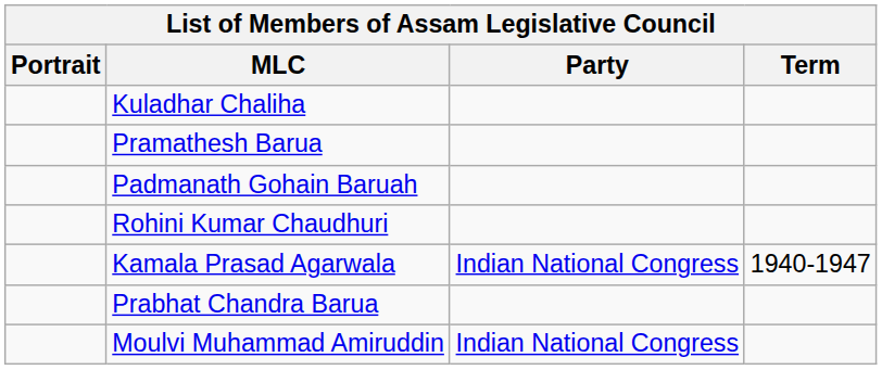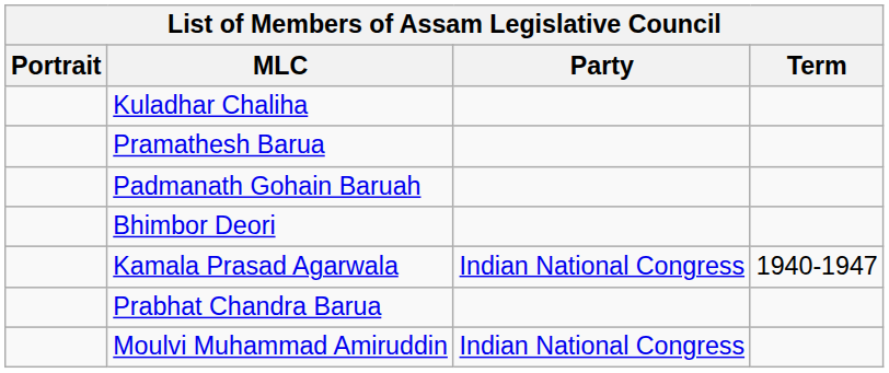 <table class="wikitable">
 <tr>
 <th colspan="4">List of Members of Assam Legislative Council</th>
 </tr>
 <tr>
 <th>Portrait</th>
 <th>MLC</th>
 <th>Party</th>
 <th>Term</th>
 </tr>
 <tr>
 <td></td>
 <td><a href='#'>Kuladhar Chaliha</a></td>
 <td></td>
 <td></td>
 </tr>
 <tr>
 <td></td>
 <td><a href='#'>Pramathesh Barua</a></td>
 <td></td>
 <td></td>
 </tr>
 <tr>
 <td></td>
 <td><a href='#'>Padmanath Gohain Baruah</a></td>
 <td></td>
 <td></td>
 </tr>
 <tr>
 <td></td>
-<td><a href='#'>Rohini Kumar Chaudhuri</a></td>
+<td><a href='#'>Bhimbor Deori</a></td>
 <td></td>
 <td></td>
 </tr>
 <tr>
 <td></td>
 <td><a href='#'>Kamala Prasad Agarwala</a></td>
 <td><a href='#'>Indian National Congress</a></td>
 <td>1940-1947</td>
 </tr>
 <tr>
 <td></td>
 <td><a href='#'>Prabhat Chandra Barua</a></td>
 <td></td>
 <td></td>
 </tr>
 <tr>
 <td></td>
 <td><a href='#'>Moulvi Muhammad Amiruddin</a></td>
 <td><a href='#'>Indian National Congress</a></td>
 <td></td>
 </tr>
 </table>
